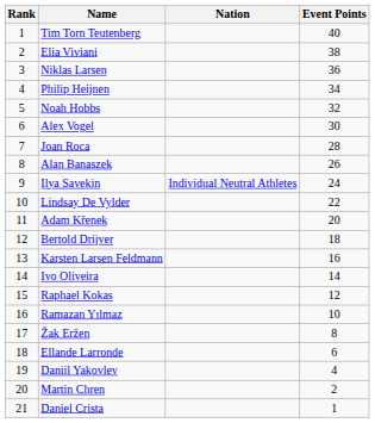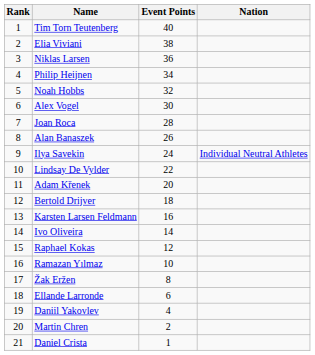 <table class="wikitable sortable" style="text-align:center">
 <tr>
 <th>Rank</th>
 <th>Name</th>
+<th>Event Points</th>
 <th>Nation</th>
-<th>Event Points</th>
 </tr>
 <tr>
 <td>1</td>
 <td align=left><a href='#'>Tim Torn Teutenberg</a></td>
+<td>40</td>
 <td align=left></td>
-<td>40</td>
 </tr>
 <tr>
 <td>2</td>
 <td align=left><a href='#'>Elia Viviani</a></td>
+<td>38</td>
 <td align=left></td>
-<td>38</td>
 </tr>
 <tr>
 <td>3</td>
 <td align=left><a href='#'>Niklas Larsen</a></td>
+<td>36</td>
 <td align=left></td>
-<td>36</td>
 </tr>
 <tr>
 <td>4</td>
 <td align=left><a href='#'>Philip Heijnen</a></td>
+<td>34</td>
 <td align=left></td>
-<td>34</td>
 </tr>
 <tr>
 <td>5</td>
 <td align=left><a href='#'>Noah Hobbs</a></td>
+<td>32</td>
 <td align=left></td>
-<td>32</td>
 </tr>
 <tr>
 <td>6</td>
 <td align=left><a href='#'>Alex Vogel</a></td>
+<td>30</td>
 <td align=left></td>
-<td>30</td>
 </tr>
 <tr>
 <td>7</td>
 <td align=left><a href='#'>Joan Roca</a></td>
+<td>28</td>
 <td align=left></td>
-<td>28</td>
 </tr>
 <tr>
 <td>8</td>
 <td align=left><a href='#'>Alan Banaszek</a></td>
+<td>26</td>
 <td align=left></td>
-<td>26</td>
 </tr>
 <tr>
 <td>9</td>
 <td align=left><a href='#'>Ilya Savekin</a></td>
+<td>24</td>
 <td align=left><a href='#'>Individual Neutral Athletes</a></td>
-<td>24</td>
 </tr>
 <tr>
 <td>10</td>
 <td align=left><a href='#'>Lindsay De Vylder</a></td>
+<td>22</td>
 <td align=left></td>
-<td>22</td>
 </tr>
 <tr>
 <td>11</td>
 <td align=left><a href='#'>Adam Křenek</a></td>
+<td>20</td>
 <td align=left></td>
-<td>20</td>
 </tr>
 <tr>
 <td>12</td>
 <td align=left><a href='#'>Bertold Drijver</a></td>
+<td>18</td>
 <td align=left></td>
-<td>18</td>
 </tr>
 <tr>
 <td>13</td>
 <td align=left><a href='#'>Karsten Larsen Feldmann</a></td>
+<td>16</td>
 <td align=left></td>
-<td>16</td>
 </tr>
 <tr>
 <td>14</td>
 <td align=left><a href='#'>Ivo Oliveira</a></td>
+<td>14</td>
 <td align=left></td>
-<td>14</td>
 </tr>
 <tr>
 <td>15</td>
 <td align=left><a href='#'>Raphael Kokas</a></td>
+<td>12</td>
 <td align=left></td>
-<td>12</td>
 </tr>
 <tr>
 <td>16</td>
 <td align=left><a href='#'>Ramazan Yılmaz</a></td>
+<td>10</td>
 <td align=left></td>
-<td>10</td>
 </tr>
 <tr>
 <td>17</td>
 <td align=left><a href='#'>Žak Eržen</a></td>
+<td>8</td>
 <td align=left></td>
-<td>8</td>
 </tr>
 <tr>
 <td>18</td>
 <td align=left><a href='#'>Ellande Larronde</a></td>
+<td>6</td>
 <td align=left></td>
-<td>6</td>
 </tr>
 <tr>
 <td>19</td>
 <td align=left><a href='#'>Daniil Yakovlev</a></td>
+<td>4</td>
 <td align=left></td>
-<td>4</td>
 </tr>
 <tr>
 <td>20</td>
 <td align=left><a href='#'>Martin Chren</a></td>
+<td>2</td>
 <td align=left></td>
-<td>2</td>
 </tr>
 <tr>
 <td>21</td>
 <td align=left><a href='#'>Daniel Crista</a></td>
+<td>1</td>
 <td align=left></td>
-<td>1</td>
 </tr>
 </table>
